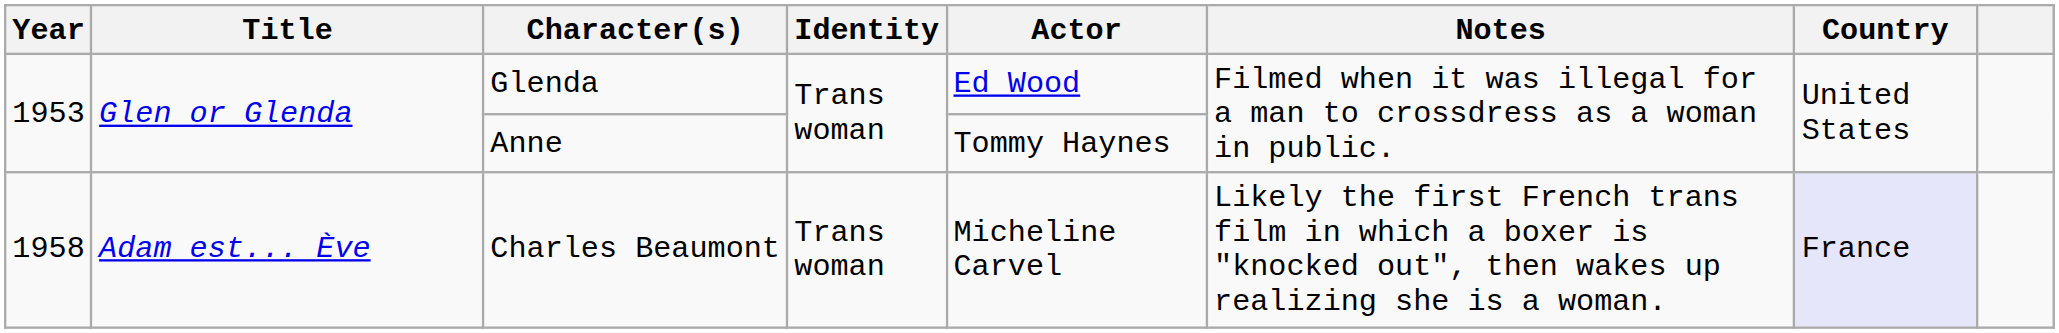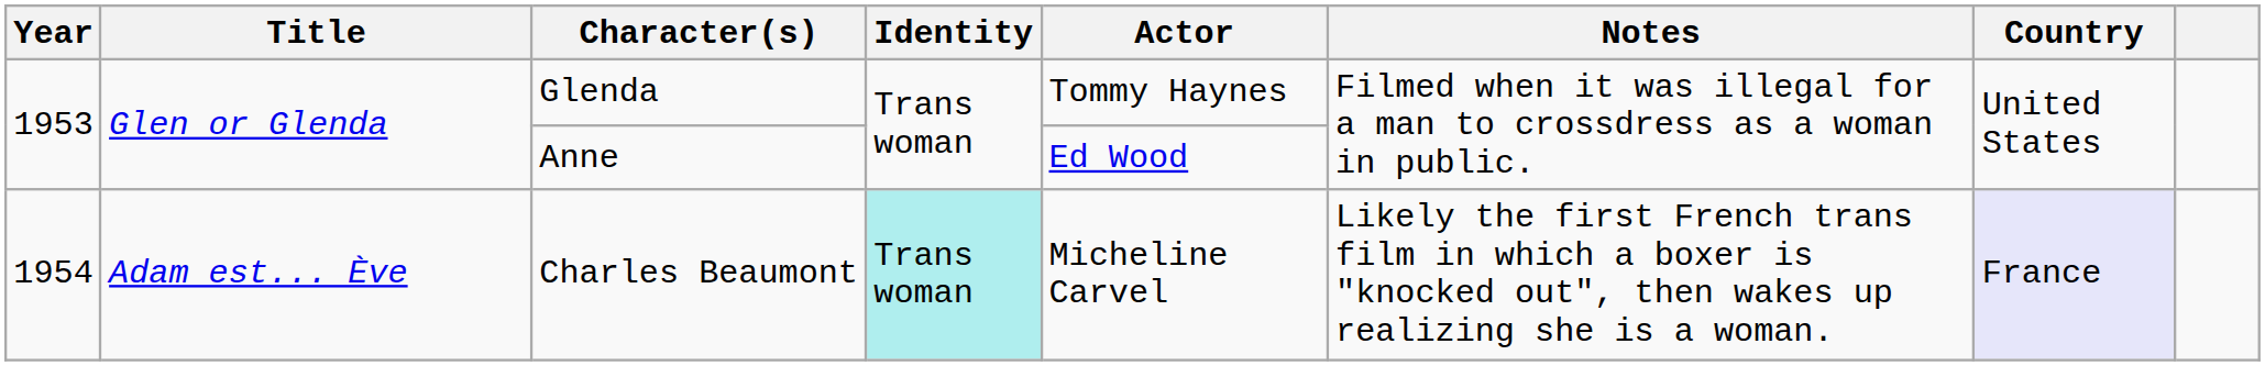 <table class="wikitable sortable" style="width: 100%">
 <tr>
 <th style="width:4%;">Year</th>
 <th style="width:20%;">Title</th>
 <th style="width:13%;">Character(s)</th>
 <th style="width:7%;">Identity</th>
 <th style="width:13%;">Actor</th>
 <th style="width:30%;">Notes</th>
 <th style="width:9%;">Country</th>
 <th style="width:4%;" class="unsortable"></th>
 </tr>
 <tr>
 <td rowspan="2">1953</td>
 <td rowspan="2"><em><a href='#'>Glen or Glenda</a></em></td>
 <td>Glenda</td>
 <td rowspan="2">Trans woman</td>
-<td><a href='#'>Ed Wood</a></td>
+<td>Tommy Haynes</td>
 <td rowspan="2">Filmed when it was illegal for a man to crossdress as a woman in public.</td>
 <td rowspan="2">United States</td>
 <td rowspan="2"></td>
 </tr>
 <tr>
 <td>Anne</td>
-<td>Tommy Haynes</td>
+<td><a href='#'>Ed Wood</a></td>
 </tr>
 <tr>
-<td>1958</td>
+<td>1954</td>
 <td><em><a href='#'>Adam est... Ève</a></em></td>
 <td>Charles Beaumont</td>
-<td>Trans woman</td>
+<td style="background: paleturquoise;">Trans woman</td>
 <td>Micheline Carvel</td>
 <td>Likely the first French trans film in which a boxer is "knocked out", then wakes up realizing she is a woman.</td>
 <td style="background: lavender;">France</td>
 <td></td>
 </tr>
 </table>
